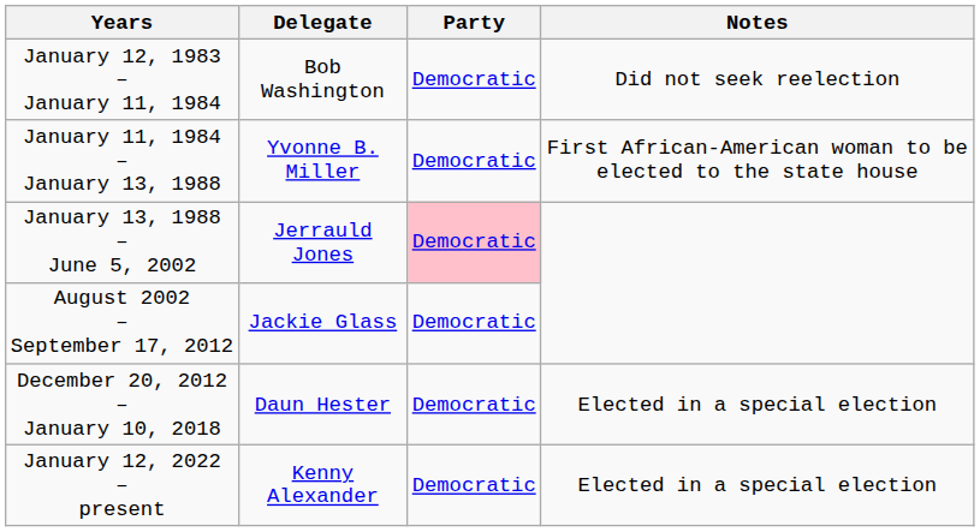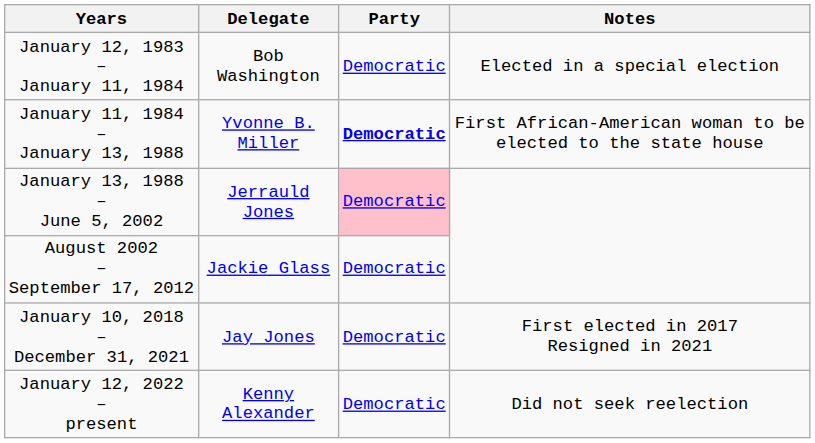 <table class=wikitable style="text-align:center">
 <tr valign=bottom>
 <th>Years</th>
 <th colspan=1>Delegate</th>
 <th>Party</th>
 <th>Notes</th>
 </tr>
 <tr>
 <td nowrap><span>January 12, 1983</span><br>–<br><span>January 11, 1984</span></td>
 <td>Bob Washington</td>
 <td><a href='#'>Democratic</a></td>
-<td>Did not seek reelection</td>
+<td>Elected in a special election</td>
 </tr>
 <tr>
 <td nowrap><span>January 11, 1984</span><br>–<br><span>January 13, 1988</span></td>
 <td><a href='#'>Yvonne B. Miller</a></td>
-<td><a href='#'>Democratic</a></td>
+<td><strong><a href='#'>Democratic</a></strong></td>
 <td>First African-American woman to be elected to the state house</td>
 </tr>
 <tr>
 <td nowrap><span>January 13, 1988</span><br>–<br><span>June 5, 2002</span></td>
 <td><a href='#'>Jerrauld Jones</a></td>
 <td style="background: pink;"><a href='#'>Democratic</a></td>
 </tr>
 <tr>
 <td nowrap><span>August 2002</span><br>–<br><span>September 17, 2012</span></td>
 <td><a href='#'>Jackie Glass</a></td>
 <td><a href='#'>Democratic</a></td>
 </tr>
 <tr>
-<td nowrap><span>December 20, 2012</span><br>–<br><span>January 10, 2018</span></td>
-<td><a href='#'>Daun Hester</a></td>
+<td nowrap><span>January 10, 2018</span><br>–<br><span>December 31, 2021</span></td>
+<td><a href='#'>Jay Jones</a></td>
 <td><a href='#'>Democratic</a></td>
-<td>Elected in a special election</td>
+<td>First elected in 2017<br>Resigned in 2021</td>
 </tr>
 <tr>
 <td>January 12, 2022<br>–<br>present</td>
 <td><a href='#'>Kenny Alexander</a></td>
 <td><a href='#'>Democratic</a></td>
-<td>Elected in a special election</td>
+<td>Did not seek reelection</td>
 </tr>
 </table>
